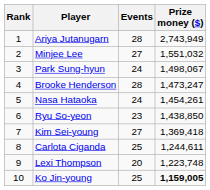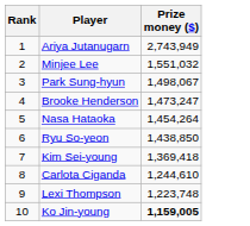 <table class="wikitable">
 <tr>
 <th>Rank</th>
 <th>Player</th>
-<th>Events</th>
 <th>Prize <br>money (<a href='#'>$</a>)</th>
 </tr>
 <tr>
 <td align=center>1</td>
 <td> <a href='#'>Ariya Jutanugarn</a></td>
-<td align=center>28</td>
 <td align=right>2,743,949</td>
 </tr>
 <tr>
 <td align=center>2</td>
 <td> <a href='#'>Minjee Lee</a></td>
-<td align=center>27</td>
 <td align=right>1,551,032</td>
 </tr>
 <tr>
 <td align=center>3</td>
 <td> <a href='#'>Park Sung-hyun</a></td>
-<td align=center>24</td>
 <td align=right>1,498,067</td>
 </tr>
 <tr>
 <td align=center>4</td>
 <td> <a href='#'>Brooke Henderson</a></td>
-<td align=center>28</td>
 <td align=right>1,473,247</td>
 </tr>
 <tr>
 <td align=center>5</td>
 <td> <a href='#'>Nasa Hataoka</a></td>
-<td align=center>24</td>
-<td align=right>1,454,261</td>
+<td align=right>1,454,264</td>
 </tr>
 <tr>
 <td align=center>6</td>
 <td> <a href='#'>Ryu So-yeon</a></td>
-<td align=center>23</td>
 <td align=right>1,438,850</td>
 </tr>
 <tr>
 <td align=center>7</td>
 <td> <a href='#'>Kim Sei-young</a></td>
-<td align=center>27</td>
 <td align=right>1,369,418</td>
 </tr>
 <tr>
 <td align=center>8</td>
 <td> <a href='#'>Carlota Ciganda</a></td>
-<td align=center>25</td>
-<td align=right>1,244,611</td>
+<td align=right>1,244,610</td>
 </tr>
 <tr>
 <td align=center>9</td>
 <td> <a href='#'>Lexi Thompson</a></td>
-<td align=center>20</td>
 <td align=right>1,223,748</td>
 </tr>
 <tr>
 <td align=center>10</td>
 <td> <a href='#'>Ko Jin-young</a></td>
-<td align=center>25</td>
 <td align=right><strong>1,159,005</strong></td>
 </tr>
 </table>
